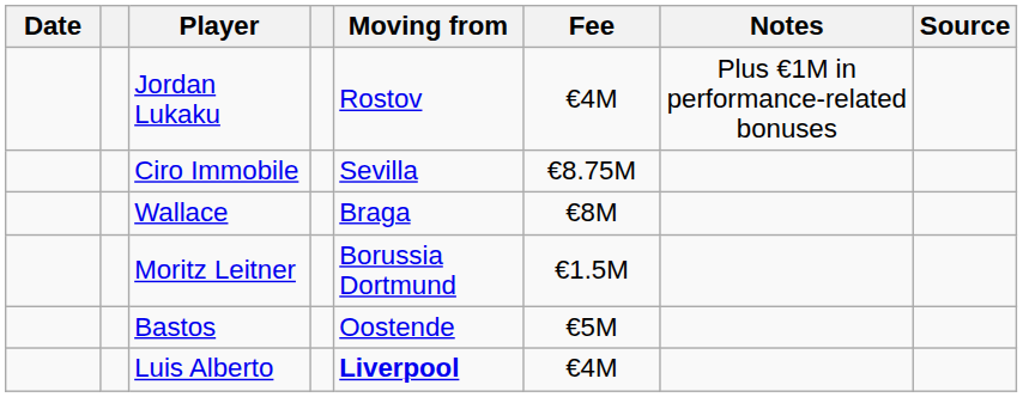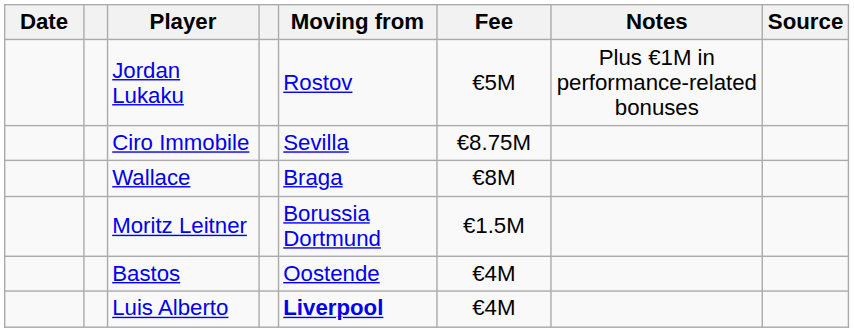 <table class="wikitable sortable">
 <tr>
 <th style="width:80px;">Date</th>
 <th style="width:30px;"></th>
 <th style="width:180px;">Player</th>
 <th style="width:20px;"></th>
 <th style="width:180px;">Moving from</th>
 <th style="width:120px;" class="unsortable">Fee</th>
 <th style="width:250px;" class="unsortable">Notes</th>
 <th style="width:20px;">Source</th>
 </tr>
 <tr>
 <td></td>
 <td align=center></td>
 <td> <a href='#'>Jordan Lukaku</a></td>
 <td align=center></td>
 <td> <a href='#'>Rostov</a></td>
-<td align=center>€4M</td>
+<td align=center>€5M</td>
 <td align=center>Plus €1M in performance-related bonuses</td>
 <td></td>
 </tr>
 <tr>
 <td></td>
 <td align=center></td>
 <td> <a href='#'>Ciro Immobile</a></td>
 <td align=center></td>
 <td> <a href='#'>Sevilla</a></td>
 <td align=center>€8.75M</td>
 <td align=center></td>
 <td></td>
 </tr>
 <tr>
 <td></td>
 <td align=center></td>
 <td> <a href='#'>Wallace</a></td>
 <td align=center></td>
 <td> <a href='#'>Braga</a></td>
 <td align=center>€8M</td>
 <td align=center></td>
 <td></td>
 </tr>
 <tr>
 <td></td>
 <td align=center></td>
 <td> <a href='#'>Moritz Leitner</a></td>
 <td align=center></td>
 <td> <a href='#'>Borussia Dortmund</a></td>
 <td align=center>€1.5M</td>
 <td align=center></td>
 <td></td>
 </tr>
 <tr>
 <td></td>
 <td align=center></td>
 <td> <a href='#'>Bastos</a></td>
 <td align=center></td>
 <td> <a href='#'>Oostende</a></td>
-<td align=center>€5M</td>
+<td align=center>€4M</td>
 <td align=center></td>
 <td></td>
 </tr>
 <tr>
 <td></td>
 <td align=center></td>
 <td> <a href='#'>Luis Alberto</a></td>
 <td align=center></td>
 <td><strong> <a href='#'>Liverpool</a></strong></td>
 <td align=center>€4M</td>
 <td align=center></td>
 <td></td>
 </tr>
 </table>
